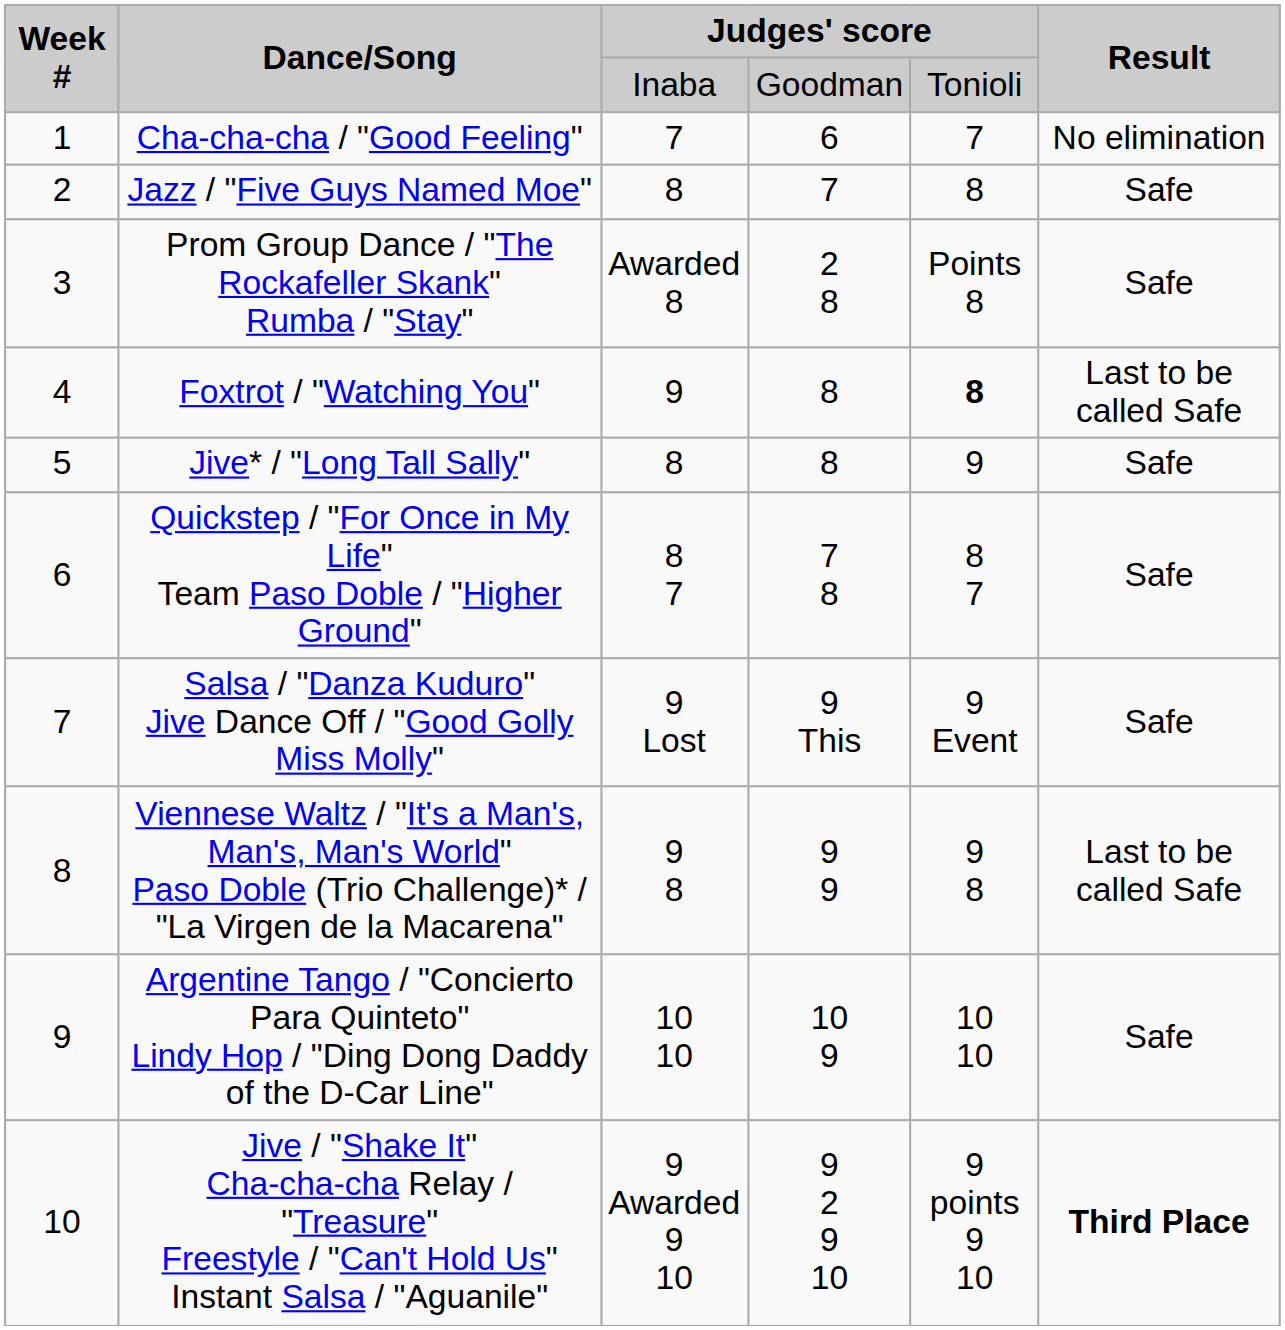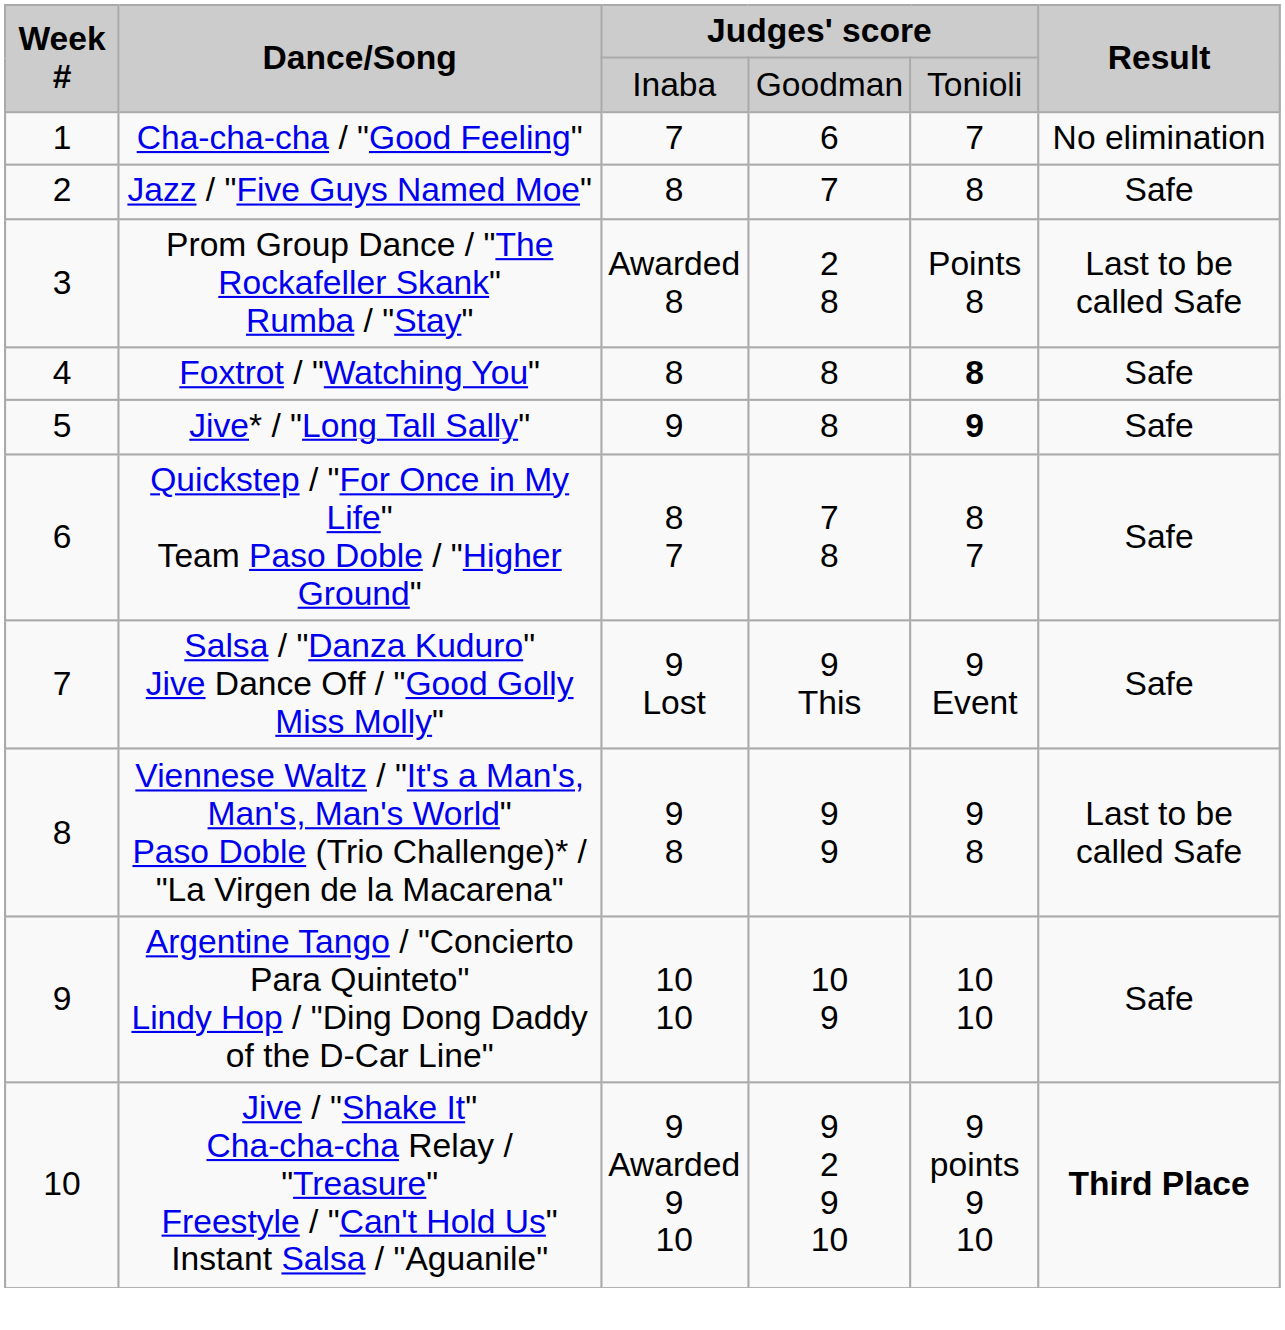 <table class="wikitable" style="text-align:center">
 <tr>
 <th rowspan="2" style="background:#ccc;">Week #</th>
 <th rowspan="2" style="background:#ccc;">Dance/Song</th>
 <th colspan="3" style="background:#ccc;">Judges' score</th>
 <th rowspan="2" style="background:#ccc;">Result</th>
 </tr>
 <tr style="background:#ccc;">
 <td style="width:10%;">Inaba</td>
 <td style="width:10%;">Goodman</td>
 <td style="width:10%;">Tonioli</td>
 </tr>
 <tr>
 <td>1</td>
 <td><a href='#'>Cha-cha-cha</a> / "<a href='#'>Good Feeling</a>"</td>
 <td>7</td>
 <td>6</td>
 <td>7</td>
 <td>No elimination</td>
 </tr>
 <tr>
 <td>2</td>
 <td><a href='#'>Jazz</a> / "<a href='#'>Five Guys Named Moe</a>"</td>
 <td>8</td>
 <td>7</td>
 <td>8</td>
 <td>Safe</td>
 </tr>
 <tr>
 <td>3</td>
 <td>Prom Group Dance / "<a href='#'>The Rockafeller Skank</a>"<br><a href='#'>Rumba</a> / "<a href='#'>Stay</a>"</td>
 <td>Awarded<br>8</td>
 <td>2<br>8</td>
 <td>Points<br>8</td>
-<td>Safe</td>
+<td>Last to be called Safe</td>
 </tr>
 <tr>
 <td>4</td>
 <td><a href='#'>Foxtrot</a> / "<a href='#'>Watching You</a>"</td>
-<td>9</td>
+<td>8</td>
 <td>8</td>
 <td><strong>8</strong></td>
-<td>Last to be called Safe</td>
+<td>Safe</td>
 </tr>
 <tr>
 <td>5</td>
 <td><a href='#'>Jive</a>* / "<a href='#'>Long Tall Sally</a>"</td>
+<td>9</td>
 <td>8</td>
-<td>8</td>
-<td>9</td>
+<td><strong>9</strong></td>
 <td>Safe</td>
 </tr>
 <tr>
 <td>6</td>
 <td><a href='#'>Quickstep</a> / "<a href='#'>For Once in My Life</a>"<br>Team <a href='#'>Paso Doble</a> / "<a href='#'>Higher Ground</a>"</td>
 <td>8<br>7</td>
 <td>7<br>8</td>
 <td>8<br>7</td>
 <td>Safe</td>
 </tr>
 <tr>
 <td>7</td>
 <td><a href='#'>Salsa</a> / "<a href='#'>Danza Kuduro</a>"<br><a href='#'>Jive</a> Dance Off / "<a href='#'>Good Golly Miss Molly</a>"</td>
 <td>9<br>Lost</td>
 <td>9<br>This</td>
 <td>9<br>Event</td>
 <td>Safe</td>
 </tr>
 <tr>
 <td>8</td>
 <td><a href='#'>Viennese Waltz</a> / "<a href='#'>It's a Man's, Man's, Man's World</a>"<br><a href='#'>Paso Doble</a> (Trio Challenge)* / "La Virgen de la Macarena"</td>
 <td>9<br>8</td>
 <td>9<br>9</td>
 <td>9<br>8</td>
 <td>Last to be called Safe</td>
 </tr>
 <tr>
 <td>9</td>
 <td><a href='#'>Argentine Tango</a> / "Concierto Para Quinteto"<br><a href='#'>Lindy Hop</a>  / "Ding Dong Daddy of the D-Car Line"</td>
 <td>10<br>10</td>
 <td>10<br>9</td>
 <td>10<br>10</td>
 <td>Safe</td>
 </tr>
 <tr>
 <td>10</td>
 <td><a href='#'>Jive</a> / "<a href='#'>Shake It</a>"<br><a href='#'>Cha-cha-cha</a> Relay / "<a href='#'>Treasure</a>"<br><a href='#'>Freestyle</a> / "<a href='#'>Can't Hold Us</a>"<br>Instant <a href='#'>Salsa</a> / "Aguanile"</td>
 <td>9<br>Awarded<br>9<br>10</td>
 <td>9<br>2<br>9<br>10</td>
 <td>9<br>points<br>9<br>10</td>
 <td><strong>Third Place</strong></td>
 </tr>
 </table>
